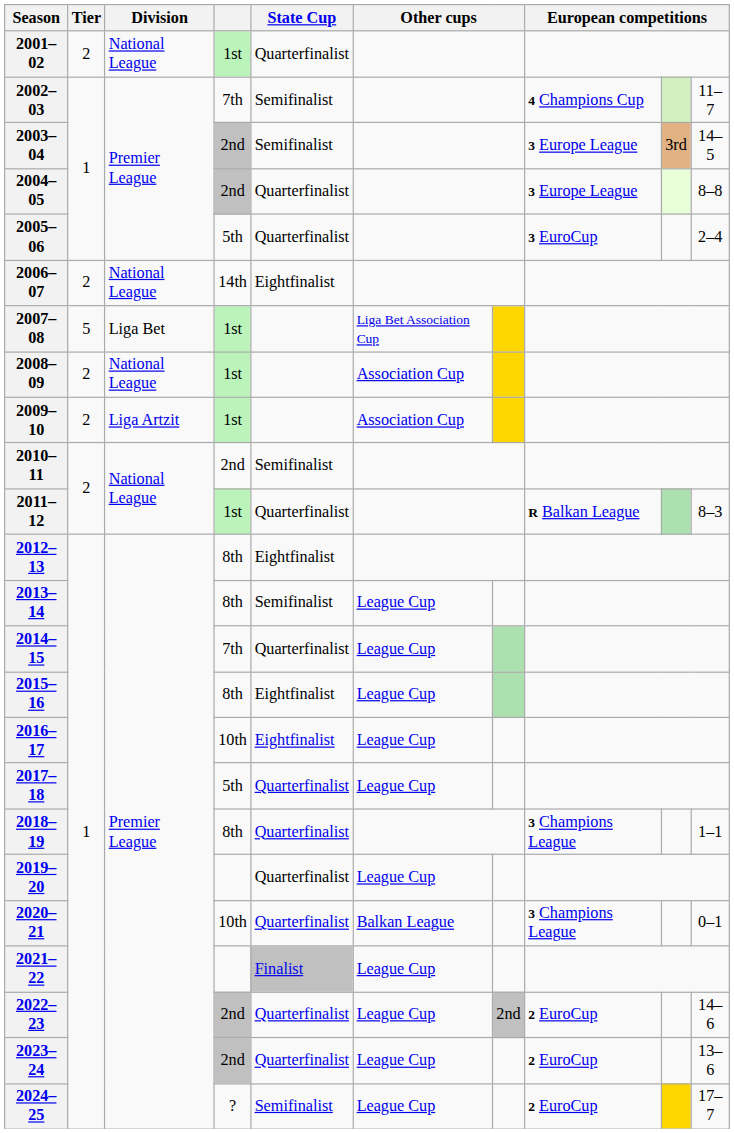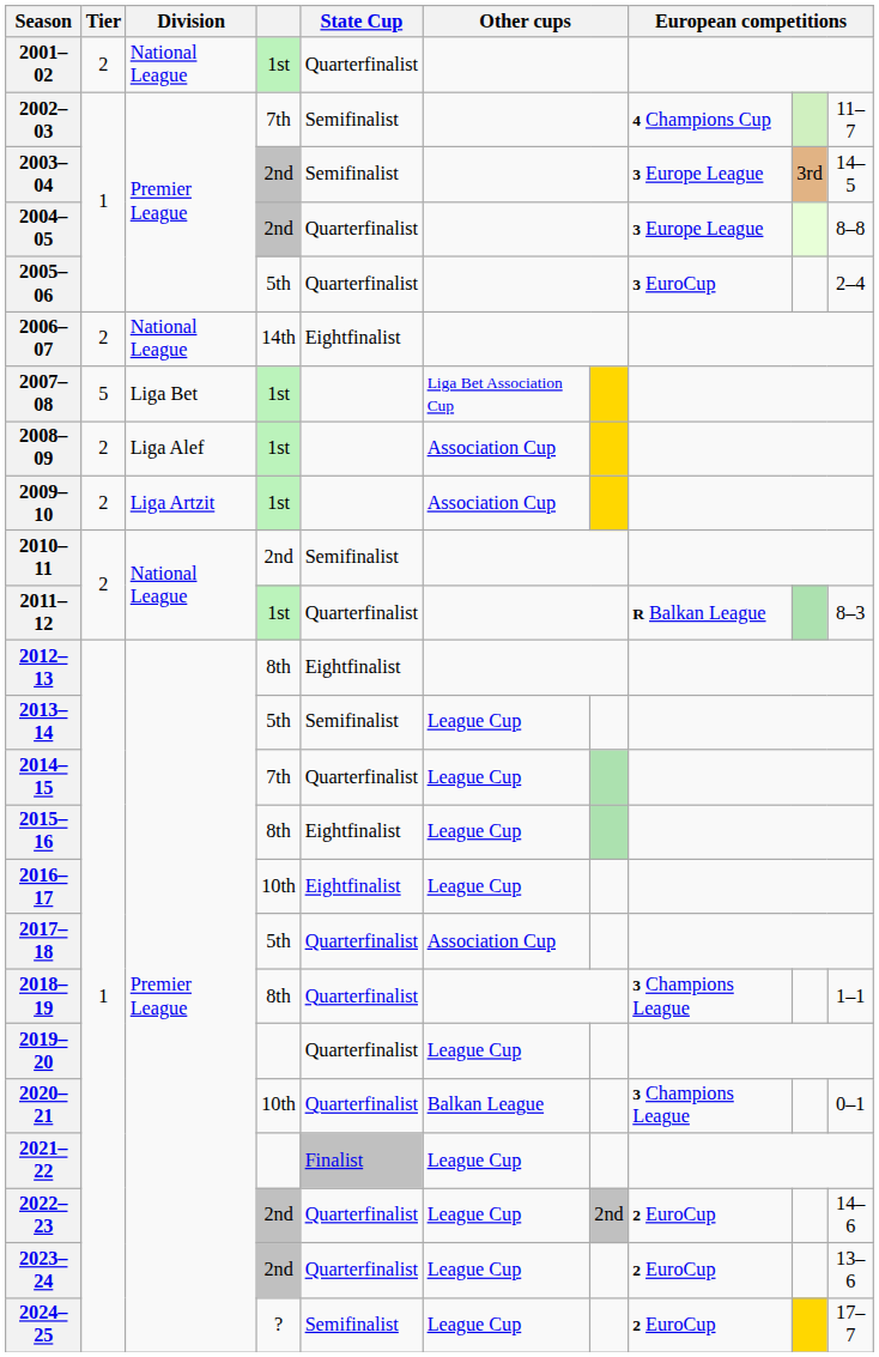 <table class="wikitable" style="font-size:85%; text-align:center">
 <tr>
 <th>Season</th>
 <th>Tier</th>
 <th>Division</th>
 <th></th>
 <th><a href='#'>State Cup</a></th>
 <th colspan=2>Other cups</th>
 <th colspan=3>European competitions</th>
 </tr>
 <tr>
 <th>2001–02</th>
 <td>2</td>
 <td align=left><a href='#'>National League</a></td>
 <td bgcolor=#BBF3BB>1st</td>
 <td align=left>Quarterfinalist</td>
 <td colspan=2></td>
 <td colspan=3></td>
 </tr>
 <tr>
 <th>2002–03</th>
 <td rowspan=4>1</td>
 <td align=left rowspan=4><a href='#'>Premier League</a></td>
 <td>7th</td>
 <td align=left>Semifinalist</td>
 <td colspan=2 align=left></td>
 <td align=left><small><strong>4</strong></small> <a href='#'>Champions Cup</a></td>
 <td bgcolor=#D0F0C0></td>
 <td>11–7</td>
 </tr>
 <tr>
 <th>2003–04</th>
 <td bgcolor=silver>2nd</td>
 <td align=left>Semifinalist</td>
 <td colspan=2 align=left></td>
 <td align=left><small><strong>3</strong></small> <a href='#'>Europe League</a></td>
 <td bgcolor=#e1b384>3rd</td>
 <td>14–5</td>
 </tr>
 <tr>
 <th>2004–05</th>
 <td bgcolor=silver>2nd</td>
 <td align=left>Quarterfinalist</td>
 <td colspan=2 align=left></td>
 <td align=left><small><strong>3</strong></small> <a href='#'>Europe League</a></td>
 <td bgcolor=#E8FFD8></td>
 <td>8–8</td>
 </tr>
 <tr>
 <th>2005–06</th>
 <td>5th</td>
 <td align=left>Quarterfinalist</td>
 <td colspan=2 align=left></td>
 <td align=left><small><strong>3</strong></small> <a href='#'>EuroCup</a></td>
 <td></td>
 <td>2–4</td>
 </tr>
 <tr>
 <th>2006–07</th>
 <td>2</td>
 <td align=left><a href='#'>National League</a></td>
 <td>14th</td>
 <td align=left>Eightfinalist</td>
 <td colspan=2></td>
 <td colspan=3></td>
 </tr>
 <tr>
 <th>2007–08</th>
 <td>5</td>
 <td align=left>Liga Bet</td>
 <td bgcolor=#BBF3BB>1st</td>
 <td></td>
 <td align=left><small><a href='#'>Liga Bet Association Cup</a></small></td>
 <td bgcolor=gold></td>
 <td colspan=3></td>
 </tr>
 <tr>
 <th>2008–09</th>
 <td>2</td>
-<td align=left><a href='#'>National League</a></td>
+<td align=left>Liga Alef</td>
 <td bgcolor=#BBF3BB>1st</td>
 <td></td>
 <td align=left><a href='#'>Association Cup</a></td>
 <td bgcolor=gold></td>
 <td colspan=3></td>
 </tr>
 <tr>
 <th>2009–10</th>
 <td>2</td>
 <td align=left><a href='#'>Liga Artzit</a></td>
 <td bgcolor=#BBF3BB>1st</td>
 <td></td>
 <td align=left><a href='#'>Association Cup</a></td>
 <td bgcolor=gold></td>
 <td colspan=3></td>
 </tr>
 <tr>
 <th>2010–11</th>
 <td rowspan=2>2</td>
 <td align=left rowspan=2><a href='#'>National League</a></td>
 <td>2nd</td>
 <td align=left>Semifinalist</td>
 <td colspan=2></td>
 <td colspan=3></td>
 </tr>
 <tr>
 <th>2011–12</th>
 <td bgcolor=#BBF3BB>1st</td>
 <td align=left>Quarterfinalist</td>
 <td colspan=2></td>
 <td align=left><small><strong>R</strong></small> <a href='#'>Balkan League</a></td>
 <td bgcolor=#ACE1AF></td>
 <td>8–3</td>
 </tr>
 <tr>
 <th><a href='#'>2012–13</a></th>
 <td rowspan=13>1</td>
 <td align=left rowspan=13><a href='#'>Premier League</a></td>
 <td>8th</td>
 <td align=left>Eightfinalist</td>
 <td colspan=2></td>
 <td colspan=3></td>
 </tr>
 <tr>
 <th><a href='#'>2013–14</a></th>
-<td>8th</td>
+<td>5th</td>
 <td align=left>Semifinalist</td>
 <td align=left><a href='#'>League Cup</a></td>
 <td style="text-align: center;"></td>
 <td colspan=3></td>
 </tr>
 <tr>
 <th><a href='#'>2014–15</a></th>
 <td>7th</td>
 <td align=left>Quarterfinalist</td>
 <td align=left><a href='#'>League Cup</a></td>
 <td bgcolor=#ACE1AF style="text-align: center;"></td>
 <td colspan=3></td>
 </tr>
 <tr>
 <th><a href='#'>2015–16</a></th>
 <td>8th</td>
 <td align=left>Eightfinalist</td>
 <td align=left><a href='#'>League Cup</a></td>
 <td bgcolor=#ACE1AF style="text-align: center;"></td>
 <td colspan=3></td>
 </tr>
 <tr>
 <th><a href='#'>2016–17</a></th>
 <td>10th</td>
 <td align=left><a href='#'>Eightfinalist</a></td>
 <td align=left><a href='#'>League Cup</a></td>
 <td style="text-align: center;"></td>
 <td colspan=3></td>
 </tr>
 <tr>
 <th><a href='#'>2017–18</a></th>
 <td>5th</td>
 <td align=left><a href='#'>Quarterfinalist</a></td>
-<td align=left><a href='#'>League Cup</a></td>
+<td align=left><a href='#'>Association Cup</a></td>
 <td style="text-align: center;"></td>
 <td colspan=3></td>
 </tr>
 <tr>
 <th><a href='#'>2018–19</a></th>
 <td>8th</td>
 <td align=left><a href='#'>Quarterfinalist</a></td>
 <td colspan=2></td>
 <td align=left><small><strong>3</strong></small> <a href='#'>Champions League</a></td>
 <td></td>
 <td>1–1</td>
 </tr>
 <tr>
 <th><a href='#'>2019–20</a></th>
 <td></td>
 <td align=left>Quarterfinalist</td>
 <td align=left><a href='#'>League Cup</a></td>
 <td style="text-align: center;"></td>
 <td colspan=3></td>
 </tr>
 <tr>
 <th><a href='#'>2020–21</a></th>
 <td>10th</td>
 <td align=left><a href='#'>Quarterfinalist</a></td>
 <td align=left><a href='#'>Balkan League</a></td>
 <td></td>
 <td align=left><small><strong>3</strong></small> <a href='#'>Champions League</a></td>
 <td></td>
 <td>0–1</td>
 </tr>
 <tr>
 <th><a href='#'>2021–22</a></th>
 <td></td>
 <td align=left bgcolor=silver><a href='#'>Finalist</a></td>
 <td align=left><a href='#'>League Cup</a></td>
 <td></td>
 <td colspan=3></td>
 </tr>
 <tr>
 <th><a href='#'>2022–23</a></th>
 <td bgcolor=silver>2nd</td>
 <td align=left><a href='#'>Quarterfinalist</a></td>
 <td align=left><a href='#'>League Cup</a></td>
 <td bgcolor=silver>2nd</td>
 <td align=left><small><strong>2</strong></small> <a href='#'>EuroCup</a></td>
 <td></td>
 <td>14–6</td>
 </tr>
 <tr>
 <th><a href='#'>2023–24</a></th>
 <td bgcolor=silver>2nd</td>
 <td align=left><a href='#'>Quarterfinalist</a></td>
 <td align=left><a href='#'>League Cup</a></td>
 <td></td>
 <td align=left><small><strong>2</strong></small> <a href='#'>EuroCup</a></td>
 <td></td>
 <td>13–6</td>
 </tr>
 <tr>
 <th><a href='#'>2024–25</a></th>
 <td bgcolor=>?</td>
 <td align=left><a href='#'>Semifinalist</a></td>
 <td align=left><a href='#'>League Cup</a></td>
 <td></td>
 <td align=left><small><strong>2</strong></small> <a href='#'>EuroCup</a></td>
 <td bgcolor=gold></td>
 <td>17–7</td>
 </tr>
 </table>
